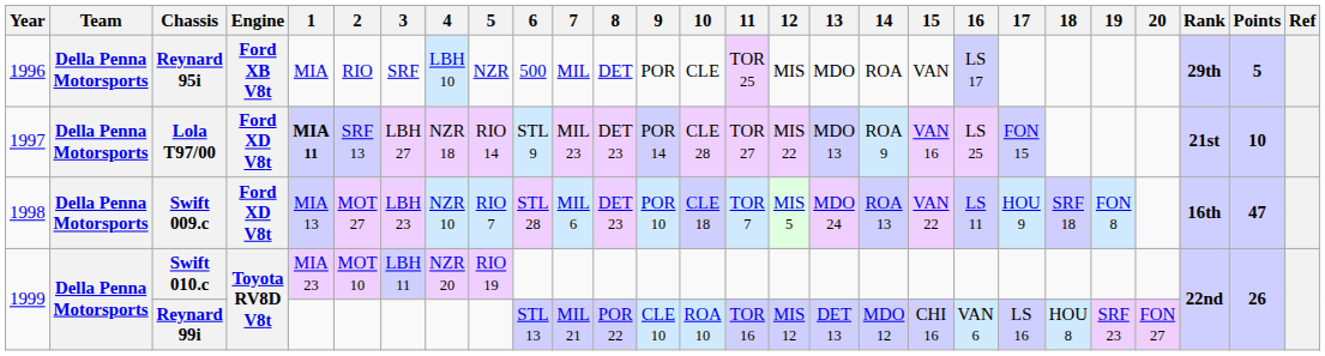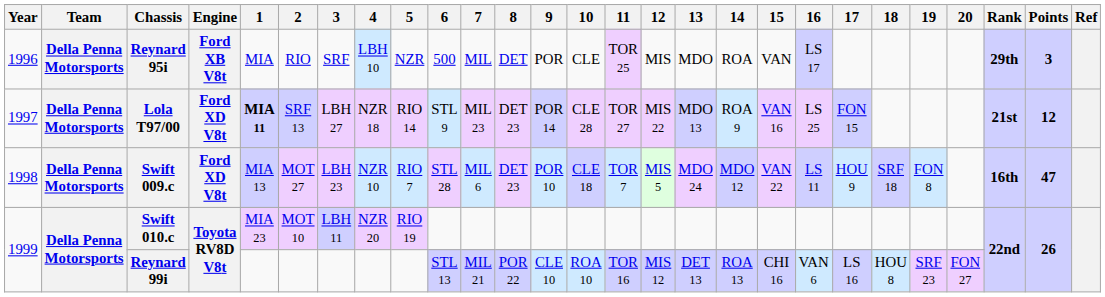 <table class="wikitable" style="text-align:center; font-size:90%">
 <tr>
 <th>Year</th>
 <th>Team</th>
 <th>Chassis</th>
 <th>Engine</th>
 <th>1</th>
 <th>2</th>
 <th>3</th>
 <th>4</th>
 <th>5</th>
 <th>6</th>
 <th>7</th>
 <th>8</th>
 <th>9</th>
 <th>10</th>
 <th>11</th>
 <th>12</th>
 <th>13</th>
 <th>14</th>
 <th>15</th>
 <th>16</th>
 <th>17</th>
 <th>18</th>
 <th>19</th>
 <th>20</th>
 <th>Rank</th>
 <th>Points</th>
 <th>Ref</th>
 </tr>
 <tr>
 <td><a href='#'>1996</a></td>
 <th><a href='#'>Della Penna Motorsports</a></th>
 <th><a href='#'>Reynard</a> 95i</th>
 <th><a href='#'>Ford</a> <a href='#'>XB</a> <a href='#'>V8</a><a href='#'>t</a></th>
 <td><a href='#'>MIA</a><br><small></small></td>
 <td><a href='#'>RIO</a><br><small></small></td>
 <td><a href='#'>SRF</a><br><small></small></td>
 <td style="background:#CFEAFF;"><a href='#'>LBH</a><br><small>10</small></td>
 <td><a href='#'>NZR</a><br><small></small></td>
 <td><a href='#'>500</a><br><small></small></td>
 <td><a href='#'>MIL</a><br><small></small></td>
 <td><a href='#'>DET</a><br><small></small></td>
 <td>POR<br><small></small></td>
 <td>CLE<br><small></small></td>
 <td style="background:#EFCFFF;">TOR<br><small>25</small></td>
 <td>MIS<br><small></small></td>
 <td>MDO<br><small></small></td>
 <td>ROA<br><small></small></td>
 <td>VAN<br><small></small></td>
 <td style="background:#CFCFFF;">LS<br><small>17</small></td>
 <td></td>
 <td></td>
 <td></td>
 <td></td>
 <td style="background:#CFCFFF;"><strong>29th</strong></td>
-<td style="background:#CFCFFF;"><strong>5</strong></td>
+<td style="background:#CFCFFF;"><strong>3</strong></td>
 <th></th>
 </tr>
 <tr>
 <td><a href='#'>1997</a></td>
 <th><a href='#'>Della Penna Motorsports</a></th>
 <th><a href='#'>Lola</a> T97/00</th>
 <th><a href='#'>Ford</a> <a href='#'>XD</a> <a href='#'>V8</a><a href='#'>t</a></th>
 <td style="background:#CFCFFF;"><strong>MIA<br><small>11</small></strong></td>
 <td style="background:#CFCFFF;"><a href='#'>SRF</a><br><small>13</small></td>
 <td style="background:#EFCFFF;">LBH<br><small>27</small></td>
 <td style="background:#EFCFFF;">NZR<br><small>18</small></td>
 <td style="background:#EFCFFF;">RIO<br><small>14</small></td>
 <td style="background:#CFEAFF;">STL<br><small>9</small></td>
 <td style="background:#EFCFFF;">MIL<br><small>23</small></td>
 <td style="background:#EFCFFF;">DET<br><small>23</small></td>
 <td style="background:#CFCFFF;">POR<br><small>14</small></td>
 <td style="background:#EFCFFF;">CLE<br><small>28</small></td>
 <td style="background:#EFCFFF;">TOR<br><small>27</small></td>
 <td style="background:#EFCFFF;">MIS<br><small>22</small></td>
 <td style="background:#CFCFFF;">MDO<br><small>13</small></td>
 <td style="background:#CFEAFF;">ROA<br><small>9</small></td>
 <td style="background:#EFCFFF;"><a href='#'>VAN</a><br><small>16</small></td>
 <td style="background:#EFCFFF;">LS<br><small>25</small></td>
 <td style="background:#CFCFFF;"><a href='#'>FON</a><br><small>15</small></td>
 <td></td>
 <td></td>
 <td></td>
 <td style="background:#CFCFFF;"><strong>21st</strong></td>
-<td style="background:#CFCFFF;"><strong>10</strong></td>
+<td style="background:#CFCFFF;"><strong>12</strong></td>
 <th></th>
 </tr>
 <tr>
 <td><a href='#'>1998</a></td>
 <th><a href='#'>Della Penna Motorsports</a></th>
 <th><a href='#'>Swift</a> 009.c</th>
 <th><a href='#'>Ford</a> <a href='#'>XD</a> <a href='#'>V8</a><a href='#'>t</a></th>
 <td style="background:#CFCFFF;"><a href='#'>MIA</a><br><small>13</small></td>
 <td style="background:#EFCFFF;"><a href='#'>MOT</a><br><small>27</small></td>
 <td style="background:#EFCFFF;"><a href='#'>LBH</a><br><small>23</small></td>
 <td style="background:#CFEAFF;"><a href='#'>NZR</a><br><small>10</small></td>
 <td style="background:#CFEAFF;"><a href='#'>RIO</a><br><small>7</small></td>
 <td style="background:#EFCFFF;"><a href='#'>STL</a><br><small>28</small></td>
 <td style="background:#CFEAFF;"><a href='#'>MIL</a><br><small>6</small></td>
 <td style="background:#EFCFFF;"><a href='#'>DET</a><br><small>23</small></td>
 <td style="background:#CFEAFF;"><a href='#'>POR</a><br><small>10</small></td>
 <td style="background:#CFCFFF;"><a href='#'>CLE</a><br><small>18</small></td>
 <td style="background:#CFEAFF;"><a href='#'>TOR</a><br><small>7</small></td>
 <td style="background:#DFFFDF;"><a href='#'>MIS</a><br><small>5</small></td>
 <td style="background:#EFCFFF;"><a href='#'>MDO</a><br><small>24</small></td>
-<td style="background:#CFCFFF;"><a href='#'>ROA</a><br><small>13</small></td>
+<td style="background:#CFCFFF;"><a href='#'>MDO</a><br><small>12</small></td>
 <td style="background:#EFCFFF;"><a href='#'>VAN</a><br><small>22</small></td>
 <td style="background:#CFCFFF;"><a href='#'>LS</a><br><small>11</small></td>
 <td style="background:#CFEAFF;"><a href='#'>HOU</a><br><small>9</small></td>
 <td style="background:#CFCFFF;"><a href='#'>SRF</a><br><small>18</small></td>
 <td style="background:#CFEAFF;"><a href='#'>FON</a><br><small>8</small></td>
 <td></td>
 <td style="background:#CFCFFF;"><strong>16th</strong></td>
 <td style="background:#CFCFFF;"><strong>47</strong></td>
 <th></th>
 </tr>
 <tr>
 <td rowspan=2><a href='#'>1999</a></td>
 <th rowspan=2><a href='#'>Della Penna Motorsports</a></th>
 <th><a href='#'>Swift</a> 010.c</th>
 <th rowspan=2><a href='#'>Toyota</a> RV8D <a href='#'>V8</a><a href='#'>t</a></th>
 <td style="background:#EFCFFF;"><a href='#'>MIA</a><br><small>23</small></td>
 <td style="background:#EFCFFF;"><a href='#'>MOT</a><br><small>10</small></td>
 <td style="background:#CFCFFF;"><a href='#'>LBH</a><br><small>11</small></td>
 <td style="background:#EFCFFF;"><a href='#'>NZR</a><br><small>20</small></td>
 <td style="background:#EFCFFF;"><a href='#'>RIO</a><br><small>19</small></td>
 <td></td>
 <td></td>
 <td></td>
 <td></td>
 <td></td>
 <td></td>
 <td></td>
 <td></td>
 <td></td>
 <td></td>
 <td></td>
 <td></td>
 <td></td>
 <td></td>
 <td></td>
 <td rowspan=2 style="background:#CFCFFF;"><strong>22nd</strong></td>
 <td rowspan=2 style="background:#CFCFFF;"><strong>26</strong></td>
 <th rowspan=2></th>
 </tr>
 <tr>
 <th><a href='#'>Reynard</a> 99i</th>
 <td></td>
 <td></td>
 <td></td>
 <td></td>
 <td></td>
 <td style="background:#CFCFFF;"><a href='#'>STL</a><br><small>13</small></td>
 <td style="background:#CFCFFF;"><a href='#'>MIL</a><br><small>21</small></td>
 <td style="background:#CFCFFF;"><a href='#'>POR</a><br><small>22</small></td>
 <td style="background:#CFEAFF;"><a href='#'>CLE</a><br><small>10</small></td>
 <td style="background:#CFEAFF;"><a href='#'>ROA</a><br><small>10</small></td>
 <td style="background:#CFCFFF;"><a href='#'>TOR</a><br><small>16</small></td>
 <td style="background:#CFCFFF;"><a href='#'>MIS</a><br><small>12</small></td>
 <td style="background:#CFCFFF;"><a href='#'>DET</a><br><small>13</small></td>
-<td style="background:#CFCFFF;"><a href='#'>MDO</a><br><small>12</small></td>
+<td style="background:#CFCFFF;"><a href='#'>ROA</a><br><small>13</small></td>
 <td style="background:#CFCFFF;">CHI<br><small>16</small></td>
 <td style="background:#CFEAFF;">VAN<br><small>6</small></td>
 <td style="background:#CFCFFF;">LS<br><small>16</small></td>
 <td style="background:#CFEAFF;">HOU<br><small>8</small></td>
 <td style="background:#EFCFFF;"><a href='#'>SRF</a><br><small>23</small></td>
 <td style="background:#EFCFFF;"><a href='#'>FON</a><br><small>27</small></td>
 </tr>
 </table>
